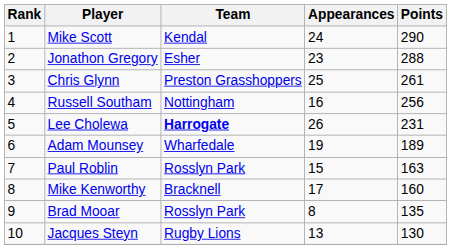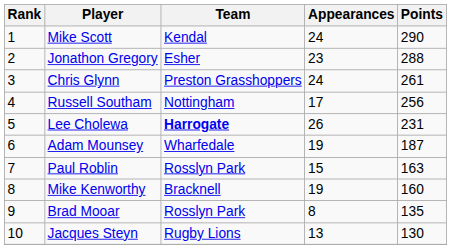 <table class="wikitable">
 <tr>
 <th>Rank</th>
 <th>Player</th>
 <th>Team</th>
 <th>Appearances</th>
 <th>Points</th>
 </tr>
 <tr>
 <td>1</td>
 <td> <a href='#'>Mike Scott</a></td>
 <td><a href='#'>Kendal</a></td>
 <td>24</td>
 <td>290</td>
 </tr>
 <tr>
 <td>2</td>
 <td> <a href='#'>Jonathon Gregory</a></td>
 <td><a href='#'>Esher</a></td>
 <td>23</td>
 <td>288</td>
 </tr>
 <tr>
 <td>3</td>
 <td> <a href='#'>Chris Glynn</a></td>
 <td><a href='#'>Preston Grasshoppers</a></td>
-<td>25</td>
+<td>24</td>
 <td>261</td>
 </tr>
 <tr>
 <td>4</td>
 <td> <a href='#'>Russell Southam</a></td>
 <td><a href='#'>Nottingham</a></td>
-<td>16</td>
+<td>17</td>
 <td>256</td>
 </tr>
 <tr>
 <td>5</td>
 <td> <a href='#'>Lee Cholewa</a></td>
 <td><strong><a href='#'>Harrogate</a></strong></td>
 <td>26</td>
 <td>231</td>
 </tr>
 <tr>
 <td>6</td>
 <td> <a href='#'>Adam Mounsey</a></td>
 <td><a href='#'>Wharfedale</a></td>
 <td>19</td>
-<td>189</td>
+<td>187</td>
 </tr>
 <tr>
 <td>7</td>
 <td> <a href='#'>Paul Roblin</a></td>
 <td><a href='#'>Rosslyn Park</a></td>
 <td>15</td>
 <td>163</td>
 </tr>
 <tr>
 <td>8</td>
 <td> <a href='#'>Mike Kenworthy</a></td>
 <td><a href='#'>Bracknell</a></td>
-<td>17</td>
+<td>19</td>
 <td>160</td>
 </tr>
 <tr>
 <td>9</td>
 <td> <a href='#'>Brad Mooar</a></td>
 <td><a href='#'>Rosslyn Park</a></td>
 <td>8</td>
 <td>135</td>
 </tr>
 <tr>
 <td>10</td>
 <td> <a href='#'>Jacques Steyn</a></td>
 <td><a href='#'>Rugby Lions</a></td>
 <td>13</td>
 <td>130</td>
 </tr>
 <tr>
 </tr>
 </table>
